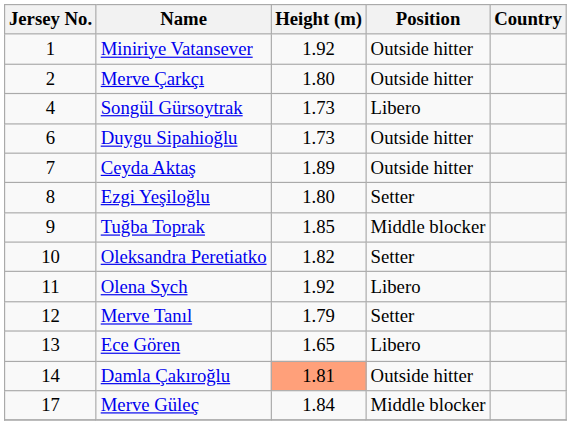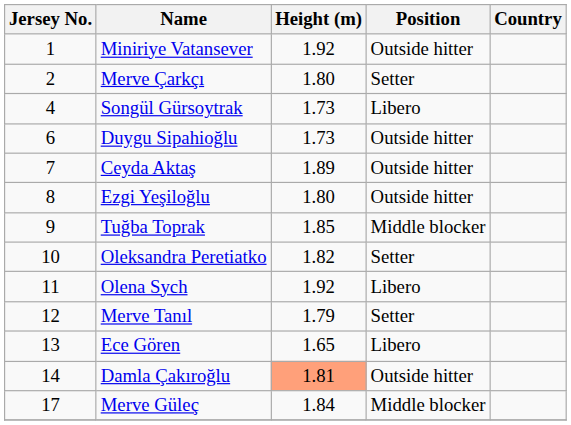 <table class="wikitable sortable">
 <tr>
 <th>Jersey No.</th>
 <th>Name</th>
 <th>Height (m)</th>
 <th>Position</th>
 <th>Country</th>
 </tr>
 <tr>
 <td align="center">1</td>
 <td><a href='#'>Miniriye Vatansever</a></td>
 <td align="center">1.92</td>
 <td>Outside hitter</td>
 <td></td>
 </tr>
 <tr>
 <td align="center">2</td>
 <td><a href='#'>Merve Çarkçı</a></td>
 <td align="center">1.80</td>
-<td>Outside hitter</td>
+<td>Setter</td>
 <td></td>
 </tr>
 <tr>
 <td align="center">4</td>
 <td><a href='#'>Songül Gürsoytrak</a></td>
 <td align="center">1.73</td>
 <td>Libero</td>
 <td></td>
 </tr>
 <tr>
 <td align="center">6</td>
 <td><a href='#'>Duygu Sipahioğlu</a></td>
 <td align="center">1.73</td>
 <td>Outside hitter</td>
 <td></td>
 </tr>
 <tr>
 <td align="center">7</td>
 <td><a href='#'>Ceyda Aktaş</a></td>
 <td align="center">1.89</td>
 <td>Outside hitter</td>
 <td></td>
 </tr>
 <tr>
 <td align="center">8</td>
 <td><a href='#'>Ezgi Yeşiloğlu</a></td>
 <td align="center">1.80</td>
-<td>Setter</td>
+<td>Outside hitter</td>
 <td></td>
 </tr>
 <tr>
 <td align="center">9</td>
 <td><a href='#'>Tuğba Toprak</a></td>
 <td align="center">1.85</td>
 <td>Middle blocker</td>
 <td></td>
 </tr>
 <tr>
 <td align="center">10</td>
 <td><a href='#'>Oleksandra Peretiatko</a></td>
 <td align="center">1.82</td>
 <td>Setter</td>
 <td></td>
 </tr>
 <tr>
 <td align="center">11</td>
 <td><a href='#'>Olena Sych</a></td>
 <td align="center">1.92</td>
 <td>Libero</td>
 <td></td>
 </tr>
 <tr>
 <td align="center">12</td>
 <td><a href='#'>Merve Tanıl</a></td>
 <td align="center">1.79</td>
 <td>Setter</td>
 <td></td>
 </tr>
 <tr>
 <td align="center">13</td>
 <td><a href='#'>Ece Gören</a></td>
 <td align="center">1.65</td>
 <td>Libero</td>
 <td></td>
 </tr>
 <tr>
 <td align="center">14</td>
 <td><a href='#'>Damla Çakıroğlu</a></td>
 <td align="center" style="background: lightsalmon;">1.81</td>
 <td>Outside hitter</td>
 <td></td>
 </tr>
 <tr>
 <td align="center">17</td>
 <td><a href='#'>Merve Güleç</a></td>
 <td align="center">1.84</td>
 <td>Middle blocker</td>
 <td></td>
 </tr>
 <tr>
 </tr>
 </table>
